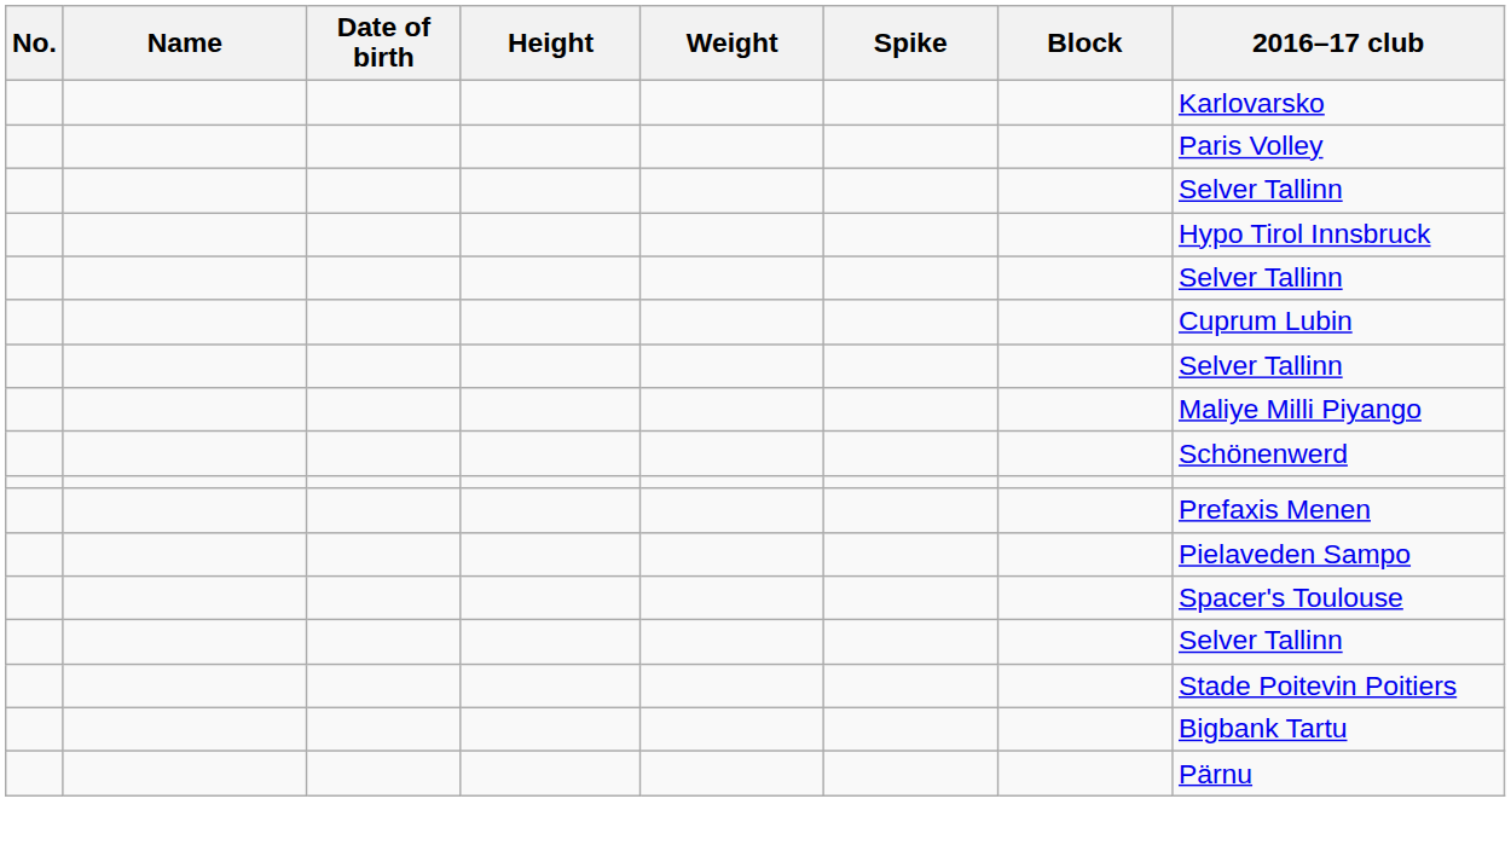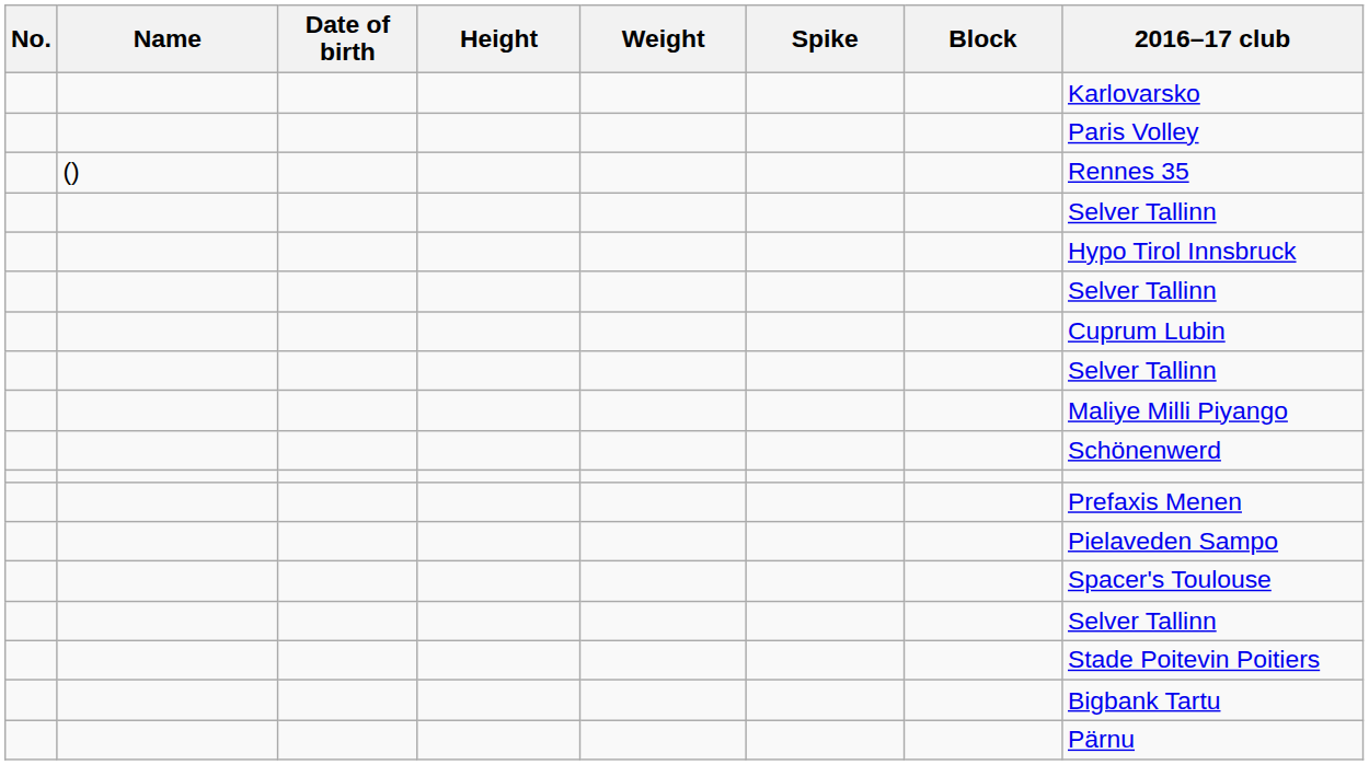 <table class="wikitable sortable" style="font-size:100%; text-align:center;">
 <tr>
 <th>No.</th>
 <th style="width:14em">Name</th>
 <th style="width:8em">Date of birth</th>
 <th style="width:9em">Height</th>
 <th style="width:9em">Weight</th>
 <th style="width:9em">Spike</th>
 <th style="width:9em">Block</th>
 <th style="width:17em">2016–17 club</th>
 </tr>
 <tr>
 <td></td>
 <td style="text-align:left;"></td>
 <td style="text-align:right;"></td>
 <td></td>
 <td></td>
 <td></td>
 <td></td>
 <td style="text-align:left;"> <a href='#'>Karlovarsko</a></td>
 </tr>
 <tr>
 <td></td>
 <td style="text-align:left;"></td>
 <td style="text-align:right;"></td>
 <td></td>
 <td></td>
 <td></td>
 <td></td>
 <td style="text-align:left;"> <a href='#'>Paris Volley</a></td>
+</tr>
+<tr>
+<td></td>
+<td style="text-align:left;"> ()</td>
+<td style="text-align:right;"></td>
+<td></td>
+<td></td>
+<td></td>
+<td></td>
+<td style="text-align:left;"> <a href='#'>Rennes 35</a></td>
 </tr>
 <tr>
 <td></td>
 <td style="text-align:left;"></td>
 <td style="text-align:right;"></td>
 <td></td>
 <td></td>
 <td></td>
 <td></td>
 <td style="text-align:left;"> <a href='#'>Selver Tallinn</a></td>
 </tr>
 <tr>
 <td></td>
 <td style="text-align:left;"></td>
 <td style="text-align:right;"></td>
 <td></td>
 <td></td>
 <td></td>
 <td></td>
 <td style="text-align:left;"> <a href='#'>Hypo Tirol Innsbruck</a></td>
 </tr>
 <tr>
 <td></td>
 <td style="text-align:left;"></td>
 <td style="text-align:right;"></td>
 <td></td>
 <td></td>
 <td></td>
 <td></td>
 <td style="text-align:left;"> <a href='#'>Selver Tallinn</a></td>
 </tr>
 <tr>
 <td></td>
 <td style="text-align:left;"></td>
 <td style="text-align:right;"></td>
 <td></td>
 <td></td>
 <td></td>
 <td></td>
 <td style="text-align:left;"> <a href='#'>Cuprum Lubin</a></td>
 </tr>
 <tr>
 <td></td>
 <td style="text-align:left;"></td>
 <td style="text-align:right;"></td>
 <td></td>
 <td></td>
 <td></td>
 <td></td>
 <td style="text-align:left;"> <a href='#'>Selver Tallinn</a></td>
 </tr>
 <tr>
 <td></td>
 <td style="text-align:left;"></td>
 <td style="text-align:right;"></td>
 <td></td>
 <td></td>
 <td></td>
 <td></td>
 <td style="text-align:left;"> <a href='#'>Maliye Milli Piyango</a></td>
 </tr>
 <tr>
 <td></td>
 <td style="text-align:left;"></td>
 <td style="text-align:right;"></td>
 <td></td>
 <td></td>
 <td></td>
 <td></td>
 <td style="text-align:left;"> <a href='#'>Schönenwerd</a></td>
 </tr>
 <tr>
 <td></td>
 <td style="text-align:left;"></td>
 <td style="text-align:right;"></td>
 <td></td>
 <td></td>
 <td></td>
 <td></td>
 <td style="text-align:left;"></td>
 </tr>
 <tr>
 <td></td>
 <td style="text-align:left;"></td>
 <td style="text-align:right;"></td>
 <td></td>
 <td></td>
 <td></td>
 <td></td>
 <td style="text-align:left;"> <a href='#'>Prefaxis Menen</a></td>
 </tr>
 <tr>
 <td></td>
 <td style="text-align:left;"></td>
 <td style="text-align:right;"></td>
 <td></td>
 <td></td>
 <td></td>
 <td></td>
 <td style="text-align:left;"> <a href='#'>Pielaveden Sampo</a></td>
 </tr>
 <tr>
 <td></td>
 <td style="text-align:left;"></td>
 <td style="text-align:right;"></td>
 <td></td>
 <td></td>
 <td></td>
 <td></td>
 <td style="text-align:left;"> <a href='#'>Spacer's Toulouse</a></td>
 </tr>
 <tr>
 <td></td>
 <td style="text-align:left;"></td>
 <td style="text-align:right;"></td>
 <td></td>
 <td></td>
 <td></td>
 <td></td>
 <td style="text-align:left;"> <a href='#'>Selver Tallinn</a></td>
 </tr>
 <tr>
 <td></td>
 <td style="text-align:left;"></td>
 <td style="text-align:right;"></td>
 <td></td>
 <td></td>
 <td></td>
 <td></td>
 <td style="text-align:left;"> <a href='#'>Stade Poitevin Poitiers</a></td>
 </tr>
 <tr>
 <td></td>
 <td style="text-align:left;"></td>
 <td style="text-align:right;"></td>
 <td></td>
 <td></td>
 <td></td>
 <td></td>
 <td style="text-align:left;"> <a href='#'>Bigbank Tartu</a></td>
 </tr>
 <tr>
 <td></td>
 <td style="text-align:left;"></td>
 <td style="text-align:right;"></td>
 <td></td>
 <td></td>
 <td></td>
 <td></td>
 <td style="text-align:left;"> <a href='#'>Pärnu</a></td>
 </tr>
 </table>
